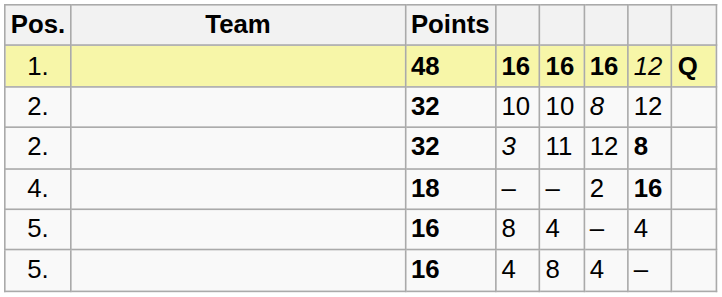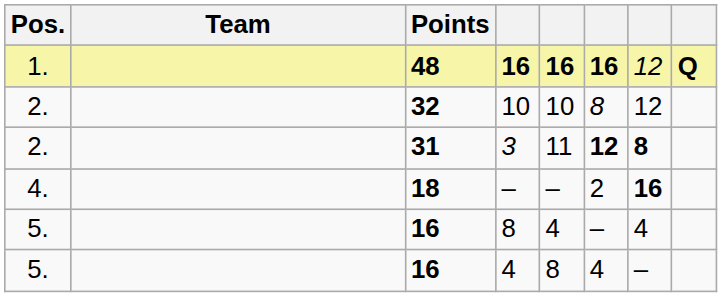 <table class="wikitable">
 <tr>
 <th width=10px>Pos.</th>
 <th width=200px>Team</th>
 <th width=20px>Points</th>
 <th width=20px></th>
 <th width=20px></th>
 <th width=20px></th>
 <th width=20px></th>
 <th width=20px></th>
 </tr>
 <tr style="background:#f7f6a8;">
 <td align=center>1.</td>
 <td></td>
 <td><strong>48</strong></td>
 <td><strong>16</strong></td>
 <td><strong>16</strong></td>
 <td><strong>16</strong></td>
 <td><em>12</em></td>
 <td><strong>Q</strong></td>
 </tr>
 <tr>
 <td align=center>2.</td>
 <td></td>
 <td><strong>32</strong></td>
 <td>10</td>
 <td>10</td>
 <td><em>8</em></td>
 <td>12</td>
 <td></td>
 </tr>
 <tr>
 <td align=center>2.</td>
 <td></td>
-<td><strong>32</strong></td>
+<td><strong>31</strong></td>
 <td><em>3</em></td>
 <td>11</td>
-<td>12</td>
+<td><strong>12</strong></td>
 <td><strong>8</strong></td>
 <td></td>
 </tr>
 <tr>
 <td align=center>4.</td>
 <td></td>
 <td><strong>18</strong></td>
 <td>–</td>
 <td>–</td>
 <td>2</td>
 <td><strong>16</strong></td>
 <td></td>
 </tr>
 <tr>
 <td align=center>5.</td>
 <td></td>
 <td><strong>16</strong></td>
 <td>8</td>
 <td>4</td>
 <td>–</td>
 <td>4</td>
 <td></td>
 </tr>
 <tr>
 <td align=center>5.</td>
 <td></td>
 <td><strong>16</strong></td>
 <td>4</td>
 <td>8</td>
 <td>4</td>
 <td>–</td>
 <td></td>
 </tr>
 </table>
